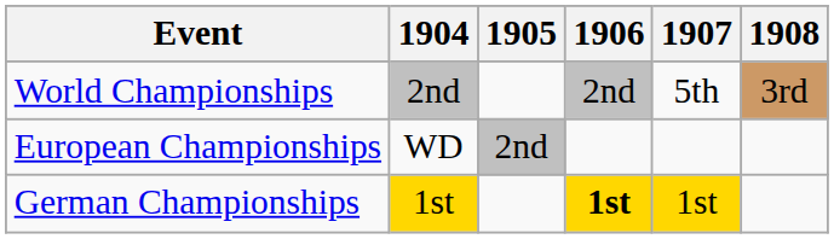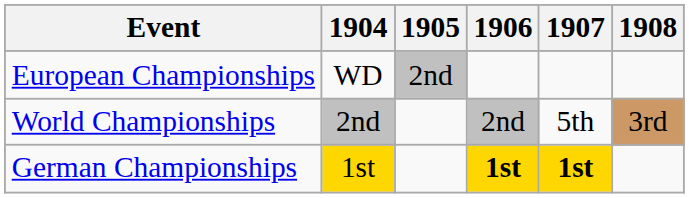 <table class="wikitable">
 <tr>
 <th>Event</th>
 <th>1904</th>
 <th>1905</th>
 <th>1906</th>
 <th>1907</th>
 <th>1908</th>
 </tr>
 <tr>
+<td><a href='#'>European Championships</a></td>
+<td align="center">WD</td>
+<td align="center" bgcolor="silver">2nd</td>
+<td></td>
+<td></td>
+<td></td>
+</tr>
+<tr>
 <td><a href='#'>World Championships</a></td>
 <td align="center" bgcolor="silver">2nd</td>
 <td></td>
 <td align="center" bgcolor="silver">2nd</td>
 <td align="center">5th</td>
 <td align="center" bgcolor="cc9966">3rd</td>
 </tr>
 <tr>
-<td><a href='#'>European Championships</a></td>
-<td align="center">WD</td>
-<td align="center" bgcolor="silver">2nd</td>
-<td></td>
-<td></td>
-<td></td>
-</tr>
-<tr>
 <td><a href='#'>German Championships</a></td>
 <td align="center" bgcolor="gold">1st</td>
 <td></td>
 <td align="center" bgcolor="gold"><strong>1st</strong></td>
-<td align="center" bgcolor="gold">1st</td>
+<td align="center" bgcolor="gold"><strong>1st</strong></td>
 <td></td>
 </tr>
 </table>
